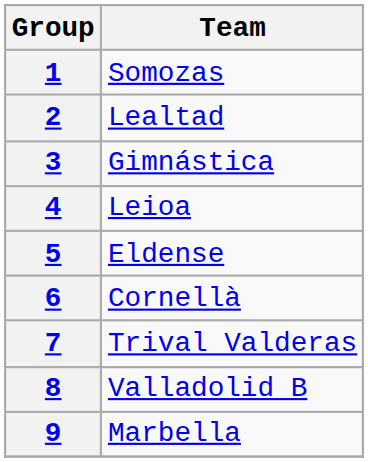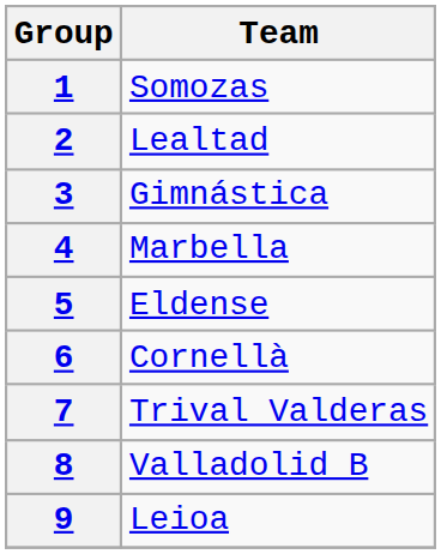 <table class="wikitable">
 <tr>
 <th>Group</th>
 <th>Team</th>
 </tr>
 <tr>
 <th><a href='#'>1</a></th>
 <td><a href='#'>Somozas</a></td>
 </tr>
 <tr>
 <th><a href='#'>2</a></th>
 <td><a href='#'>Lealtad</a></td>
 </tr>
 <tr>
 <th><a href='#'>3</a></th>
 <td><a href='#'>Gimnástica</a></td>
 </tr>
 <tr>
 <th><a href='#'>4</a></th>
-<td><a href='#'>Leioa</a></td>
+<td><a href='#'>Marbella</a></td>
 </tr>
 <tr>
 <th><a href='#'>5</a></th>
 <td><a href='#'>Eldense</a></td>
 </tr>
 <tr>
 <th><a href='#'>6</a></th>
 <td><a href='#'>Cornellà</a></td>
 </tr>
 <tr>
 <th><a href='#'>7</a></th>
 <td><a href='#'>Trival Valderas</a></td>
 </tr>
 <tr>
 <th><a href='#'>8</a></th>
 <td><a href='#'>Valladolid B</a></td>
 </tr>
 <tr>
 <th><a href='#'>9</a></th>
-<td><a href='#'>Marbella</a></td>
+<td><a href='#'>Leioa</a></td>
 </tr>
 <tr>
 </tr>
 </table>
